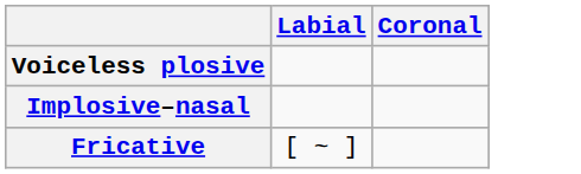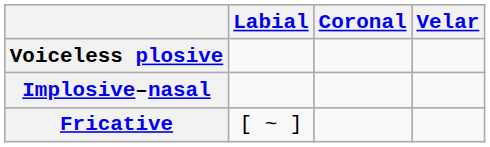 <table class=wikitable style=text-align:center>
 <tr>
 <th></th>
 <th><a href='#'>Labial</a></th>
 <th><a href='#'>Coronal</a></th>
+<th><a href='#'>Velar</a></th>
 </tr>
 <tr>
 <th>Voiceless <a href='#'>plosive</a></th>
 <td></td>
+<td> </td>
 <td> </td>
 </tr>
 <tr>
 <th><a href='#'>Implosive</a>–<a href='#'>nasal</a></th>
 <td> </td>
 <td> </td>
+<td></td>
 </tr>
 <tr>
 <th><a href='#'>Fricative</a></th>
 <td> [ ~ ]</td>
 <td> </td>
+<td></td>
 </tr>
 </table>
